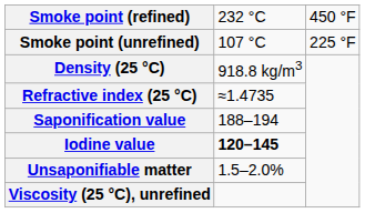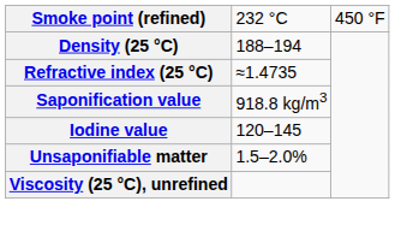 <table class="wikitable">
 <tr>
 <th><a href='#'>Smoke point</a> (refined)</th>
 <td>232 °C</td>
 <td>450 °F</td>
 </tr>
 <tr>
-<th>Smoke point (unrefined)</th>
-<td>107 °C</td>
-<td>225 °F</td>
-</tr>
-<tr>
 <th><a href='#'>Density</a> (25 °C)</th>
-<td>918.8 kg/m<sup>3</sup></td>
+<td>188–194</td>
 </tr>
 <tr>
 <th><a href='#'>Refractive index</a> (25 °C)</th>
 <td>≈1.4735</td>
 </tr>
 <tr>
 <th><a href='#'>Saponification value</a></th>
-<td>188–194</td>
+<td>918.8 kg/m<sup>3</sup></td>
 </tr>
 <tr>
 <th><a href='#'>Iodine value</a></th>
-<td><strong>120–145</strong></td>
+<td>120–145</td>
 </tr>
 <tr>
 <th><a href='#'>Unsaponifiable</a> matter</th>
 <td>1.5–2.0%</td>
 </tr>
 <tr>
 <th><a href='#'>Viscosity</a> (25 °C), unrefined</th>
 <td></td>
 </tr>
 </table>
